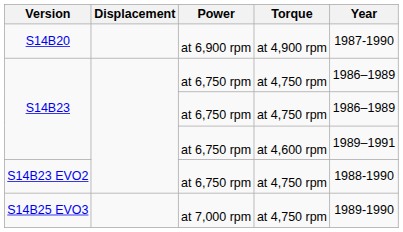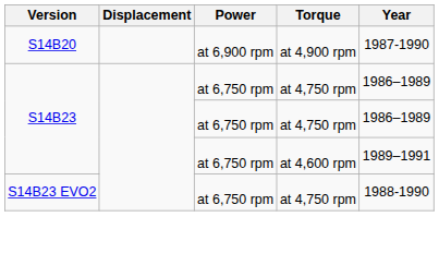 <table class=wikitable style="text-align: center;">
 <tr>
 <th>Version</th>
 <th>Displacement</th>
 <th>Power</th>
 <th>Torque</th>
 <th>Year</th>
 </tr>
 <tr>
 <td><a href='#'>S14B20</a></td>
 <td></td>
 <td> <br> at 6,900 rpm</td>
 <td> <br> at 4,900 rpm</td>
 <td>1987-1990</td>
 </tr>
 <tr>
 <td rowspan=3 align="center"><a href='#'>S14B23</a></td>
 <td rowspan="4" align="center"></td>
 <td align="center"> <br> at 6,750 rpm</td>
 <td align="center"> <br> at 4,750 rpm</td>
 <td align="center">1986–1989</td>
 </tr>
 <tr>
 <td align="center"> <br> at 6,750 rpm</td>
 <td align="center"> <br> at 4,750 rpm</td>
 <td align="center">1986–1989</td>
 </tr>
 <tr>
 <td align="center"> <br> at 6,750 rpm</td>
 <td align="center"> <br> at 4,600 rpm</td>
 <td align="center">1989–1991</td>
 </tr>
 <tr>
 <td><a href='#'>S14B23 EVO2</a></td>
 <td> <br> at 6,750 rpm</td>
 <td> <br> at 4,750 rpm</td>
 <td>1988-1990</td>
 </tr>
-<tr>
-<td><a href='#'>S14B25 EVO3</a></td>
-<td></td>
-<td> <br> at 7,000 rpm</td>
-<td> <br> at 4,750 rpm</td>
-<td>1989-1990</td>
-</tr>
 </table>
